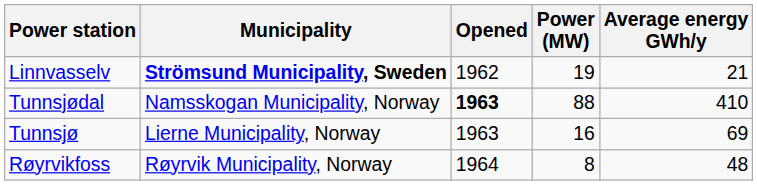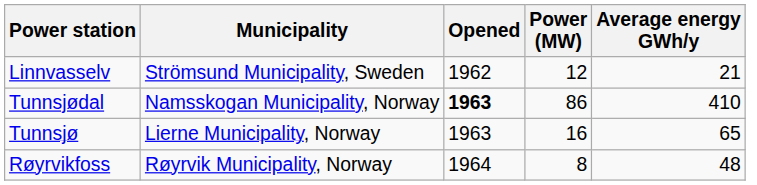 <table class="wikitable sortable">
 <tr>
 <th>Power station</th>
 <th>Municipality</th>
 <th>Opened</th>
 <th>Power<br>(MW)</th>
 <th>Average energy<br>GWh/y</th>
 </tr>
 <tr>
 <td><a href='#'>Linnvasselv</a></td>
-<td><strong><a href='#'>Strömsund Municipality</a>, Sweden</strong></td>
+<td><a href='#'>Strömsund Municipality</a>, Sweden</td>
 <td>1962</td>
-<td align=right>19</td>
+<td align=right>12</td>
 <td align=right>21</td>
 </tr>
 <tr>
 <td><a href='#'>Tunnsjødal</a></td>
 <td><a href='#'>Namsskogan Municipality</a>, Norway</td>
 <td><strong>1963</strong></td>
-<td align=right>88</td>
+<td align=right>86</td>
 <td align=right>410</td>
 </tr>
 <tr>
 <td><a href='#'>Tunnsjø</a></td>
 <td><a href='#'>Lierne Municipality</a>, Norway</td>
 <td>1963</td>
 <td align=right>16</td>
-<td align=right>69</td>
+<td align=right>65</td>
 </tr>
 <tr>
 <td><a href='#'>Røyrvikfoss</a></td>
 <td><a href='#'>Røyrvik Municipality</a>, Norway</td>
 <td>1964</td>
 <td align=right>8</td>
 <td align=right>48</td>
 </tr>
 </table>
